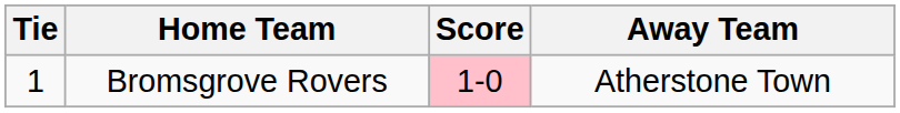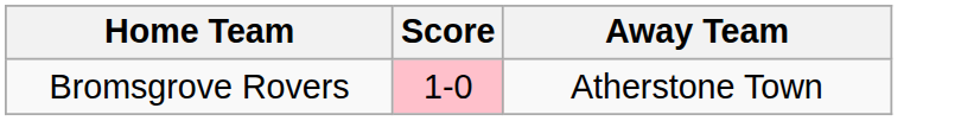 <table class="wikitable" style="text-align:center;">
 <tr>
-<th width=20>Tie</th>
 <th width=175>Home Team</th>
 <th width=20>Score</th>
 <th width=175>Away Team</th>
 </tr>
 <tr>
-<td>1</td>
 <td>Bromsgrove Rovers</td>
 <td style="background: pink;">1-0</td>
 <td>Atherstone Town</td>
 </tr>
 </table>
